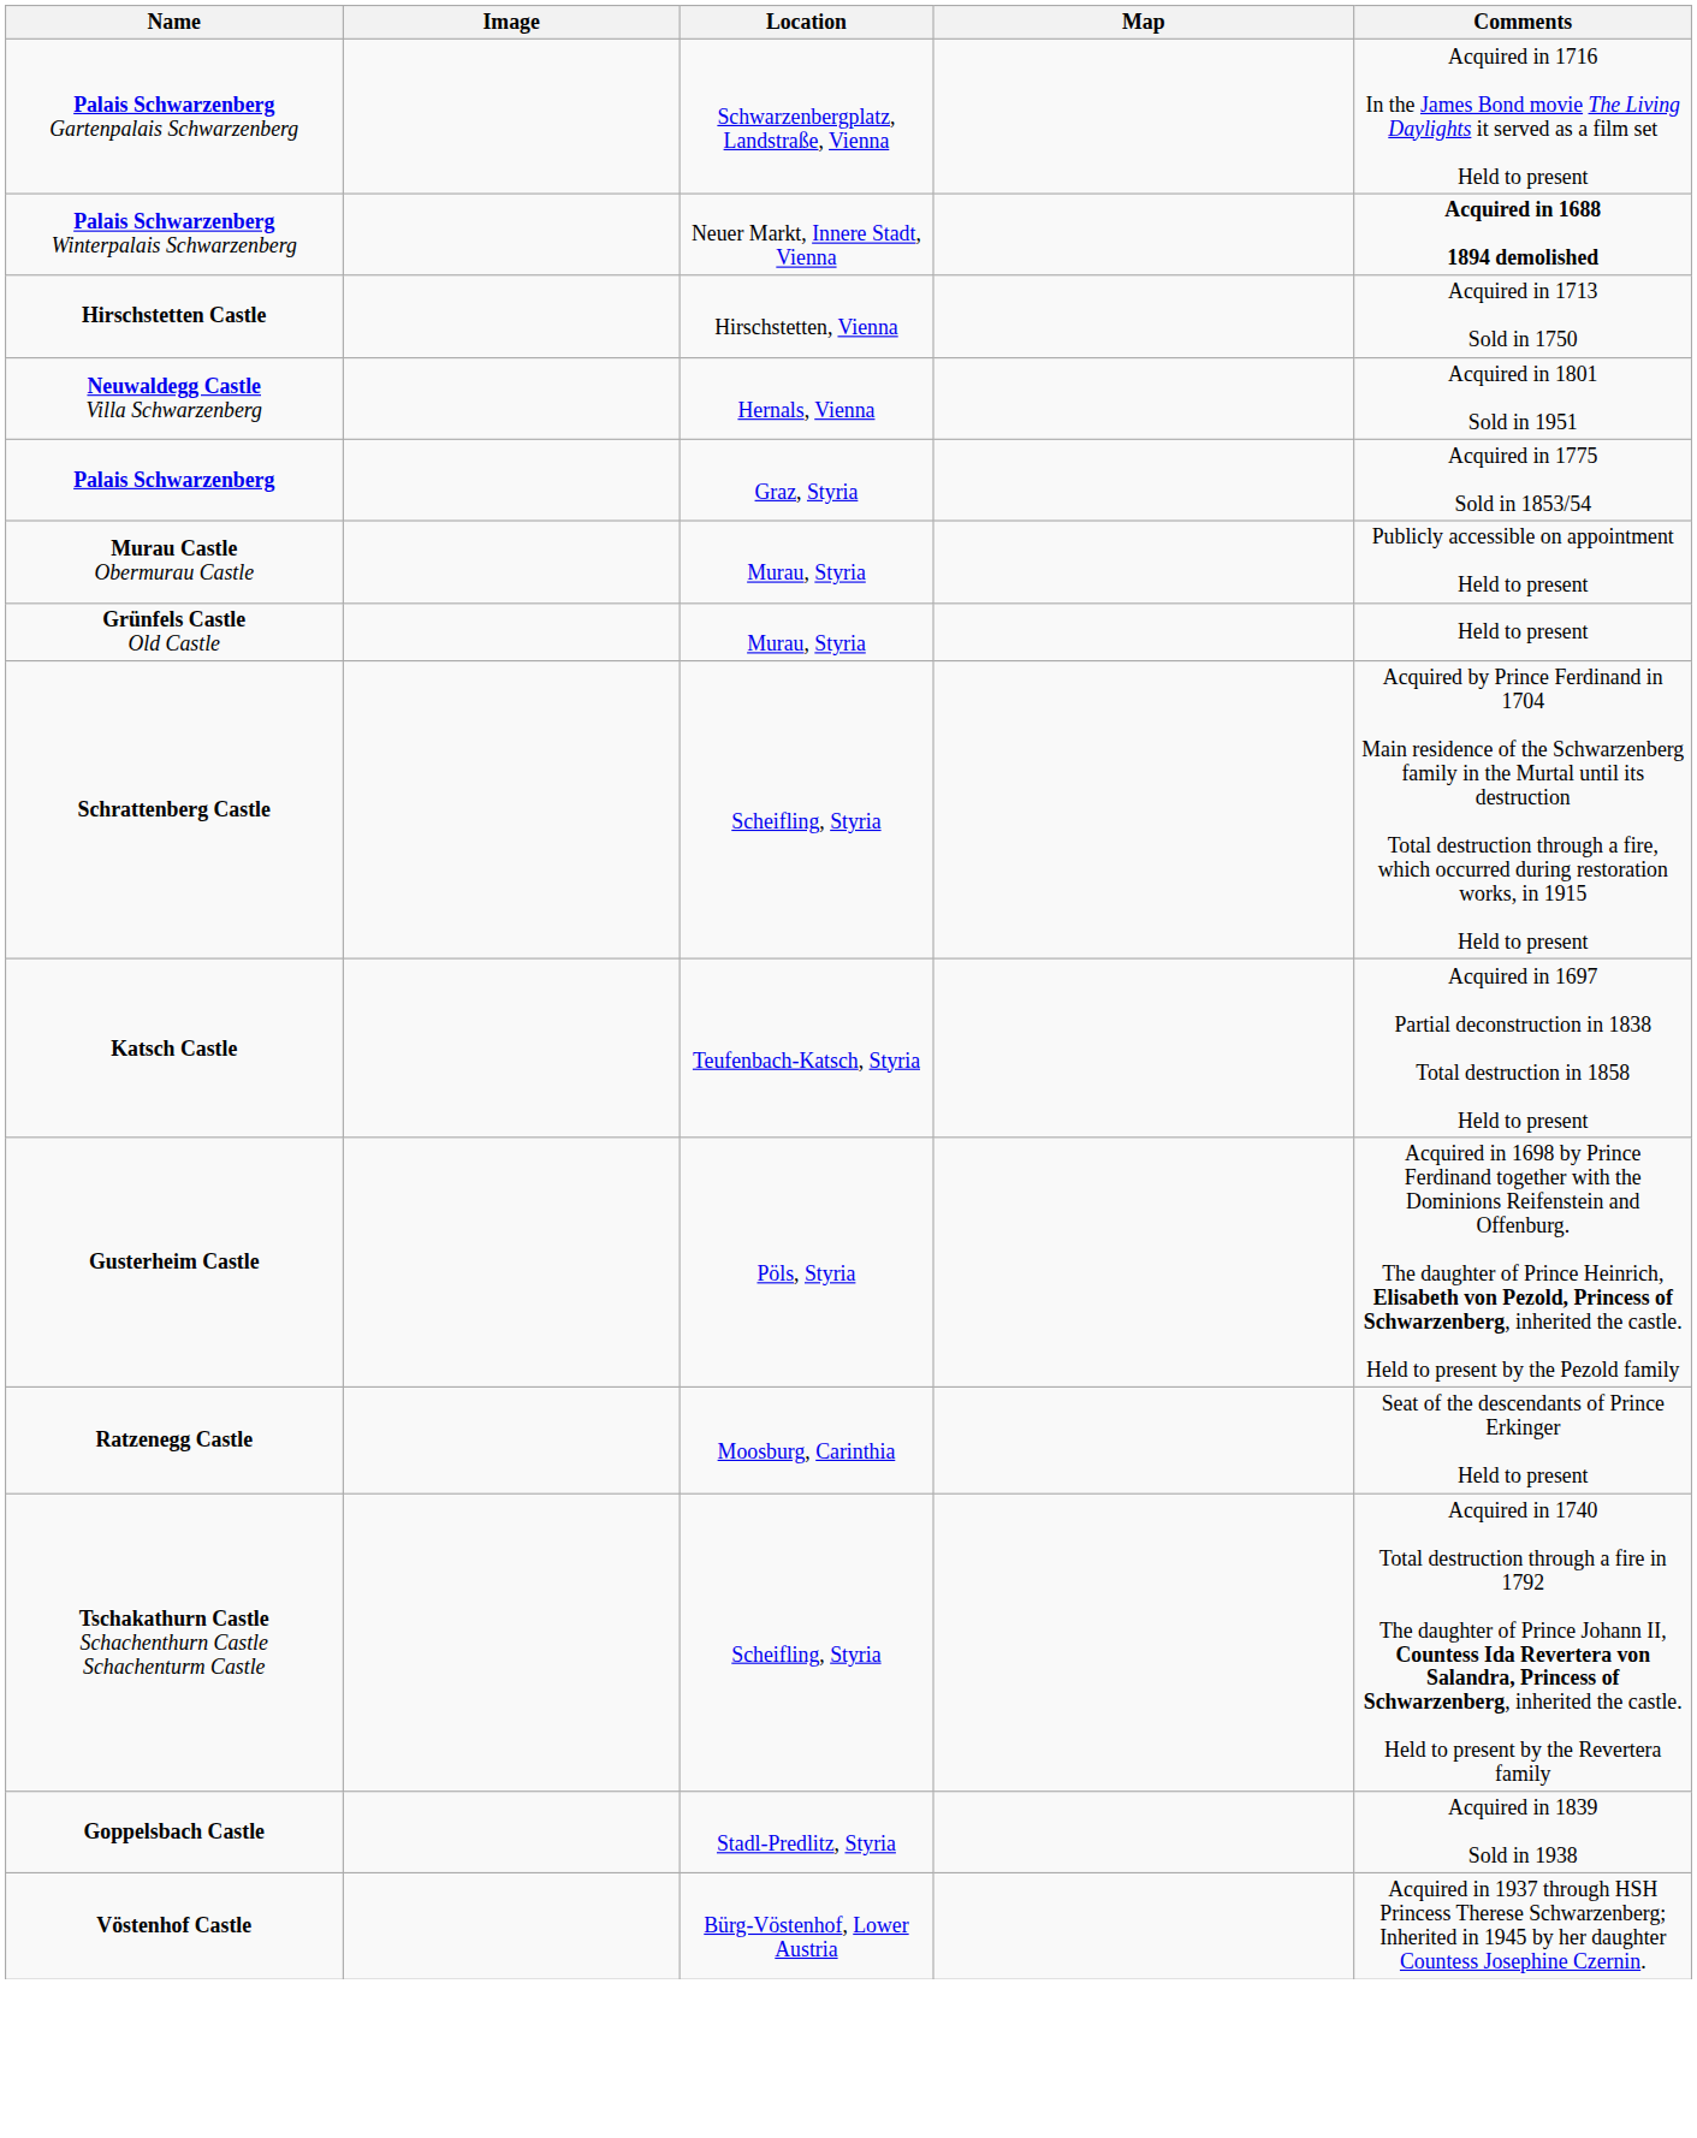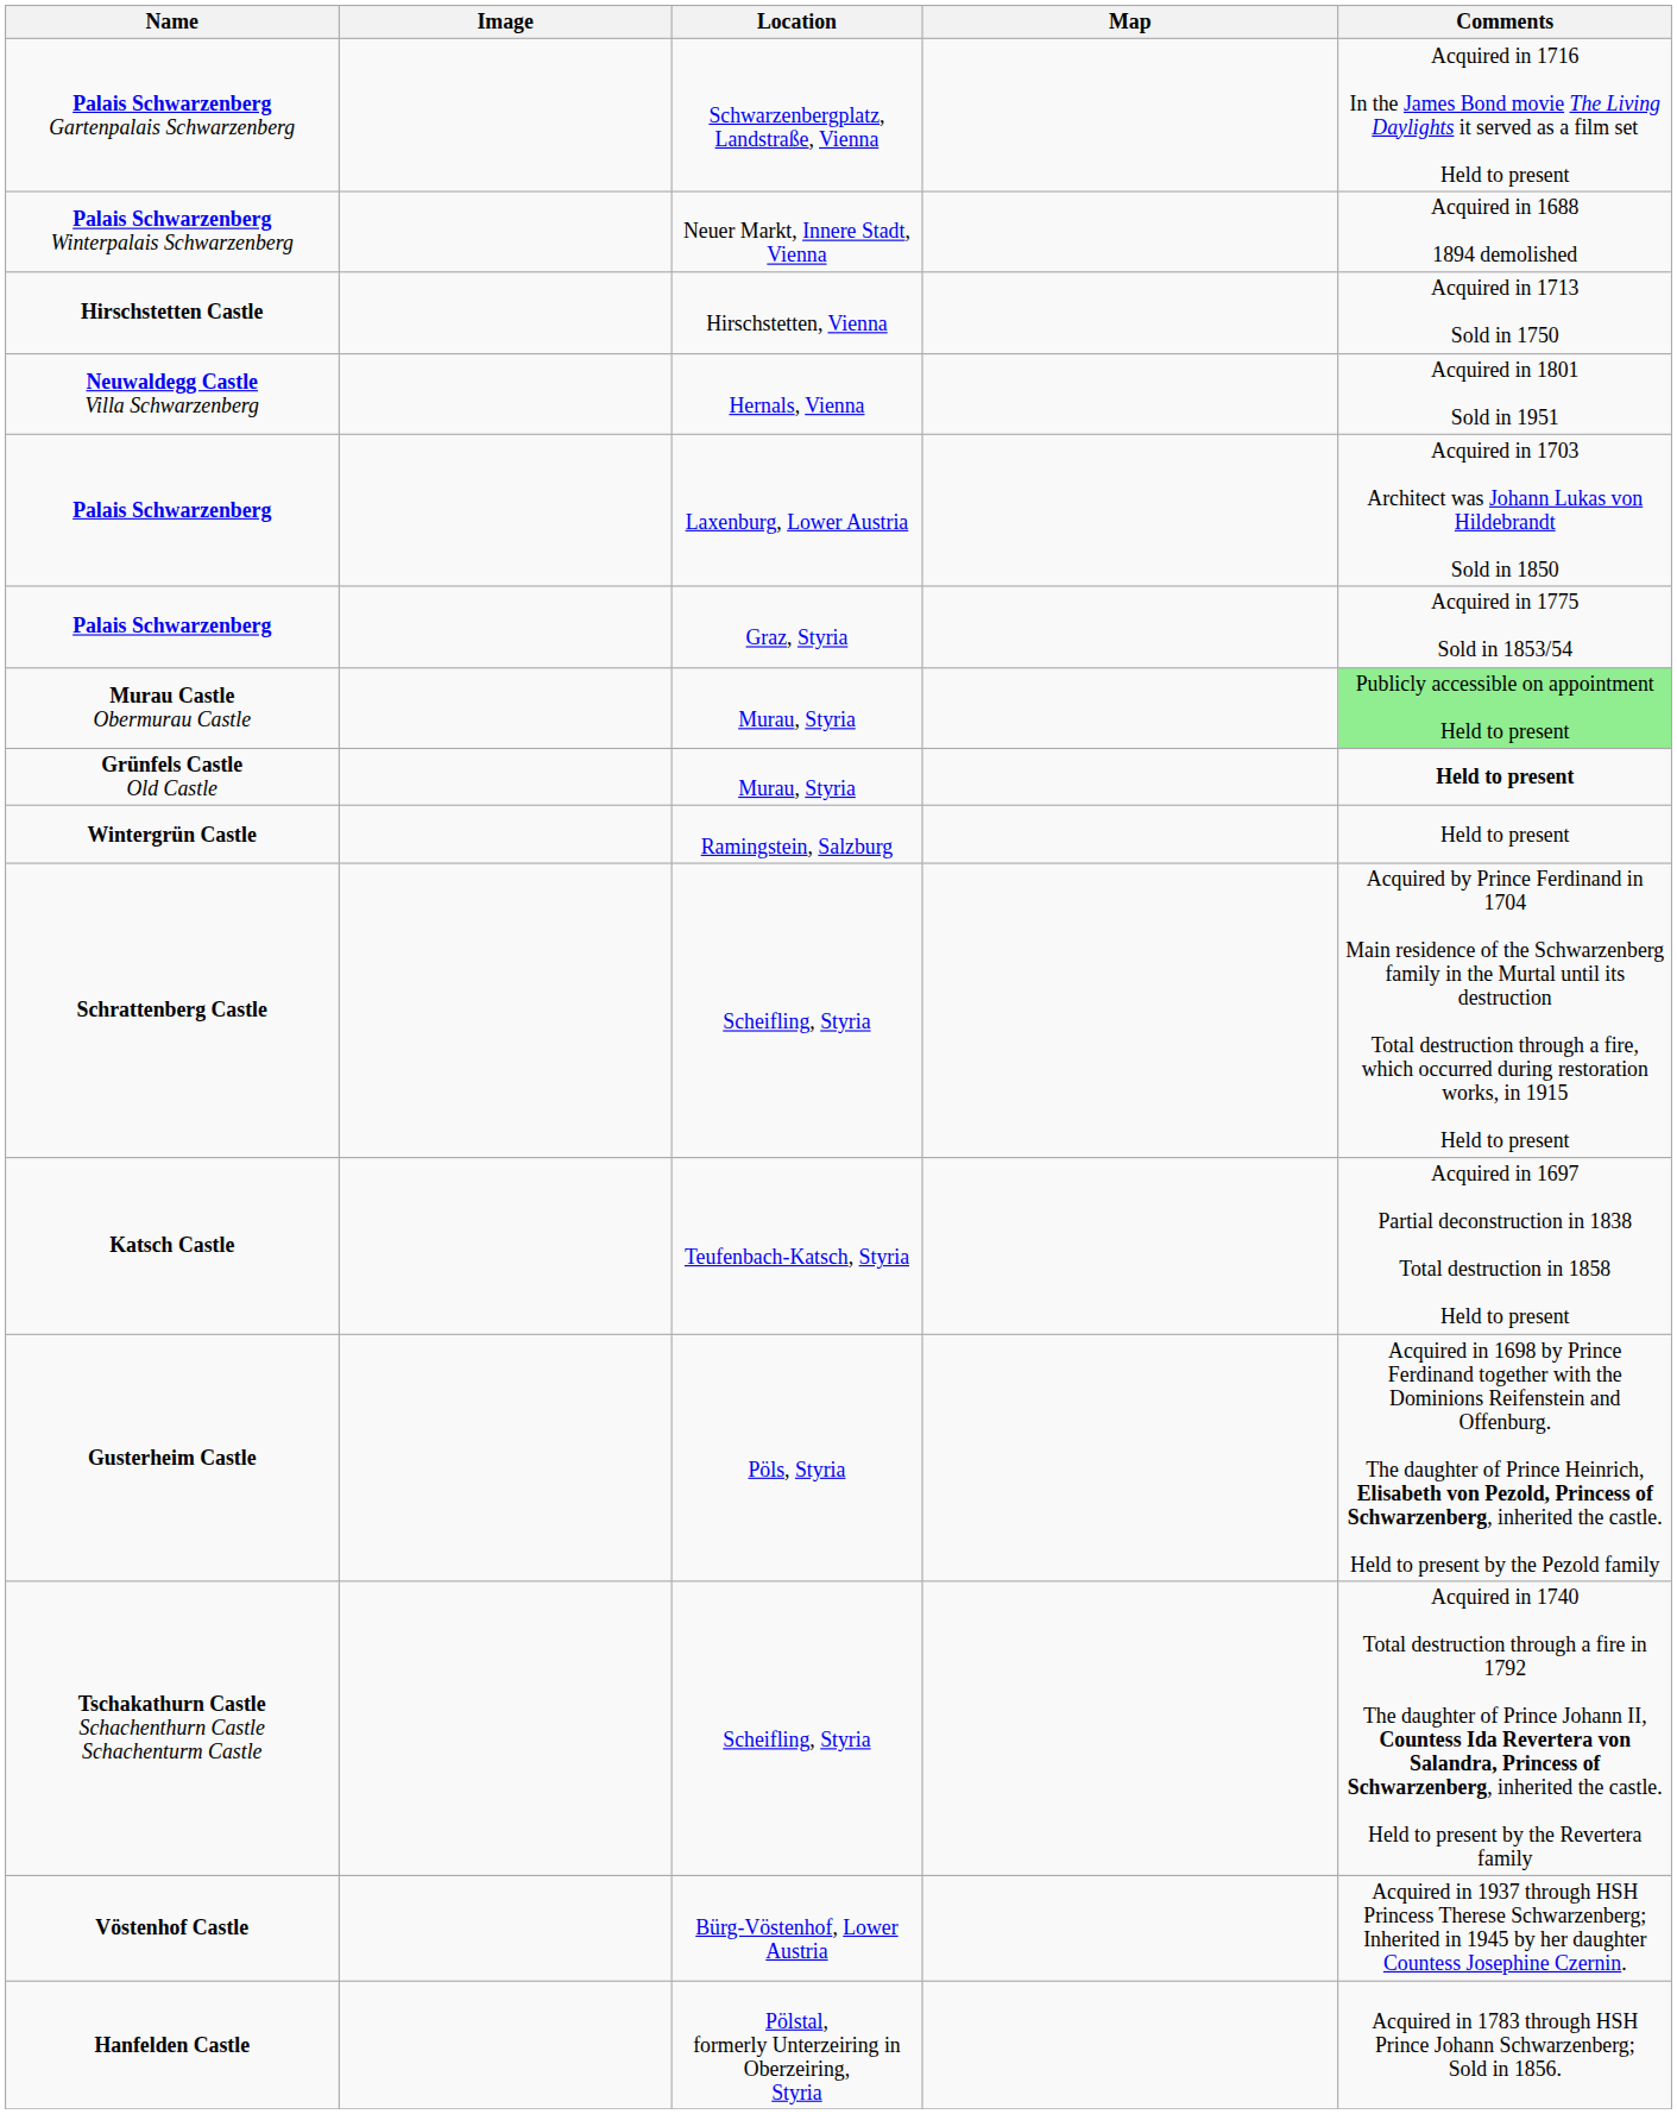 <table class="wikitable" style="text-align:center; width:100%">
 <tr>
 <th width=20%>Name</th>
 <th width=20%>Image</th>
 <th width=15%>Location</th>
 <th width=25%>Map</th>
 <th width=20%>Comments</th>
 </tr>
 <tr>
 <td><strong><a href='#'>Palais Schwarzenberg</a></strong><br><em>Gartenpalais Schwarzenberg</em></td>
 <td></td>
 <td><br><a href='#'>Schwarzenbergplatz</a>, <a href='#'>Landstraße</a>, <a href='#'>Vienna</a></td>
 <td></td>
 <td>Acquired in 1716<br><br>In the <a href='#'>James Bond movie</a> <em><a href='#'>The Living Daylights</a></em> it served as a film set<br><br>Held to present</td>
 </tr>
 <tr>
 <td><strong><a href='#'>Palais Schwarzenberg</a></strong><br><em>Winterpalais Schwarzenberg</em></td>
 <td></td>
 <td><br>Neuer Markt, <a href='#'>Innere Stadt</a>, <a href='#'>Vienna</a></td>
 <td></td>
-<td><strong>Acquired in 1688<br><br>1894 demolished</strong></td>
+<td>Acquired in 1688<br><br>1894 demolished</td>
 </tr>
 <tr>
 <td><strong>Hirschstetten Castle</strong></td>
 <td></td>
 <td><br>Hirschstetten, <a href='#'>Vienna</a></td>
 <td></td>
 <td>Acquired in 1713<br><br>Sold in 1750</td>
 </tr>
 <tr>
 <td><strong><a href='#'>Neuwaldegg Castle</a></strong><br><em>Villa Schwarzenberg</em></td>
 <td></td>
 <td><br><a href='#'>Hernals</a>, <a href='#'>Vienna</a></td>
 <td></td>
 <td>Acquired in 1801<br><br>Sold in 1951</td>
 </tr>
 <tr>
 <td><strong><a href='#'>Palais Schwarzenberg</a></strong></td>
 <td></td>
+<td><br><a href='#'>Laxenburg</a>, <a href='#'>Lower Austria</a></td>
+<td></td>
+<td>Acquired in 1703<br><br>Architect was <a href='#'>Johann Lukas von Hildebrandt</a><br><br>Sold in 1850</td>
+</tr>
+<tr>
+<td><strong><a href='#'>Palais Schwarzenberg</a></strong></td>
+<td></td>
 <td><br><a href='#'>Graz</a>, <a href='#'>Styria</a></td>
 <td></td>
 <td>Acquired in 1775<br><br>Sold in 1853/54</td>
 </tr>
 <tr>
 <td><strong>Murau Castle</strong><br><em>Obermurau Castle</em></td>
 <td></td>
 <td><br><a href='#'>Murau</a>, <a href='#'>Styria</a></td>
 <td></td>
-<td>Publicly accessible on appointment<br><br>Held to present</td>
+<td style="background: lightgreen;">Publicly accessible on appointment<br><br>Held to present</td>
 </tr>
 <tr>
 <td><strong>Grünfels Castle</strong><br><em>Old Castle</em></td>
 <td></td>
 <td><br><a href='#'>Murau</a>, <a href='#'>Styria</a></td>
+<td></td>
+<td><strong>Held to present</strong></td>
+</tr>
+<tr>
+<td><strong>Wintergrün Castle</strong></td>
+<td></td>
+<td><br><a href='#'>Ramingstein</a>, <a href='#'>Salzburg</a></td>
 <td></td>
 <td>Held to present</td>
 </tr>
 <tr>
 <td><strong>Schrattenberg Castle</strong></td>
 <td></td>
 <td><br><a href='#'>Scheifling</a>, <a href='#'>Styria</a></td>
 <td></td>
 <td>Acquired by Prince Ferdinand in 1704<br><br>Main residence of the Schwarzenberg family in the Murtal until its destruction<br><br>Total destruction through a fire, which occurred during restoration works, in 1915<br><br>Held to present</td>
 </tr>
 <tr>
 <td><strong>Katsch Castle</strong></td>
 <td></td>
 <td><br><a href='#'>Teufenbach-Katsch</a>, <a href='#'>Styria</a></td>
 <td></td>
 <td>Acquired in 1697<br><br>Partial deconstruction in 1838<br><br>Total destruction in 1858<br><br>Held to present</td>
 </tr>
 <tr>
 <td><strong>Gusterheim Castle</strong></td>
 <td></td>
 <td><br><a href='#'>Pöls</a>, <a href='#'>Styria</a></td>
 <td></td>
 <td>Acquired in 1698 by Prince Ferdinand together with the Dominions Reifenstein and Offenburg.<br><br>The daughter of Prince Heinrich, <strong>Elisabeth von Pezold, Princess of Schwarzenberg</strong>, inherited the castle.<br><br>Held to present by the Pezold family</td>
 </tr>
 <tr>
-<td><strong>Ratzenegg Castle</strong></td>
-<td></td>
-<td><br><a href='#'>Moosburg</a>, <a href='#'>Carinthia</a></td>
-<td></td>
-<td>Seat of the descendants of Prince Erkinger<br><br>Held to present</td>
-</tr>
-<tr>
 <td><strong>Tschakathurn Castle</strong><br><em>Schachenthurn Castle</em><br><em>Schachenturm Castle</em></td>
 <td></td>
 <td><br><a href='#'>Scheifling</a>, <a href='#'>Styria</a></td>
 <td></td>
 <td>Acquired in 1740<br><br>Total destruction through a fire in 1792<br><br>The daughter of Prince Johann II, <strong>Countess Ida Revertera von Salandra, Princess of Schwarzenberg</strong>, inherited the castle.<br><br>Held to present by the Revertera family</td>
-</tr>
-<tr>
-<td><strong>Goppelsbach Castle</strong></td>
-<td></td>
-<td><br><a href='#'>Stadl-Predlitz</a>, <a href='#'>Styria</a></td>
-<td></td>
-<td>Acquired in 1839<br><br>Sold in 1938</td>
 </tr>
 <tr>
 <td><strong>Vöstenhof Castle</strong></td>
 <td></td>
 <td><br><a href='#'>Bürg-Vöstenhof</a>, <a href='#'>Lower Austria</a></td>
 <td></td>
 <td>Acquired in 1937 through HSH Princess Therese Schwarzenberg;<br>Inherited in 1945 by her daughter <a href='#'>Countess Josephine Czernin</a>.</td>
 </tr>
+<tr>
+<td><strong>Hanfelden Castle</strong></td>
+<td></td>
+<td><br><a href='#'>Pölstal</a>,<br>formerly Unterzeiring in Oberzeiring,<br><a href='#'>Styria</a></td>
+<td></td>
+<td>Acquired in 1783 through HSH Prince Johann Schwarzenberg;<br>Sold in 1856.</td>
+</tr>
 </table>
